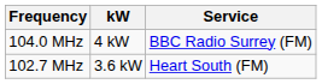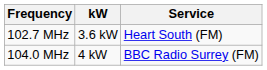 <table class="wikitable sortable">
 <tr>
 <th>Frequency</th>
 <th>kW</th>
 <th>Service</th>
 </tr>
 <tr>
+<td>102.7 MHz</td>
+<td>3.6 kW</td>
+<td><a href='#'>Heart South</a> (FM)</td>
+</tr>
+<tr>
 <td>104.0 MHz</td>
 <td>4 kW</td>
 <td><a href='#'>BBC Radio Surrey</a>  (FM)</td>
 </tr>
-<tr>
-<td>102.7 MHz</td>
-<td>3.6 kW</td>
-<td><a href='#'>Heart South</a> (FM)</td>
-</tr>
 </table>
